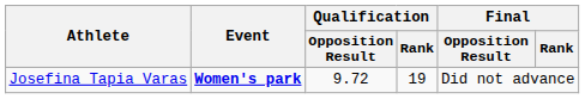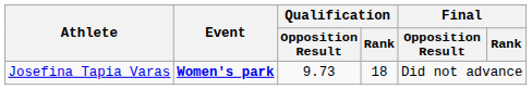 <table class="wikitable" style="font-size:90%">
 <tr>
 <th rowspan=2>Athlete</th>
 <th rowspan=2>Event</th>
 <th colspan=2>Qualification</th>
 <th colspan=2>Final</th>
 </tr>
 <tr style="font-size: 95%">
 <th>Opposition<br>Result</th>
 <th>Rank</th>
 <th>Opposition<br>Result</th>
 <th>Rank</th>
 </tr>
 <tr align=center>
 <td align=left><a href='#'>Josefina Tapia Varas</a></td>
 <td align=left><strong><a href='#'>Women's park</a></strong></td>
-<td>9.72</td>
-<td>19</td>
+<td>9.73</td>
+<td>18</td>
 <td colspan=2>Did not advance</td>
 </tr>
 </table>
